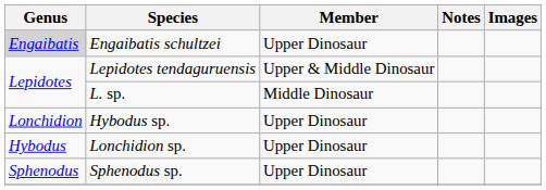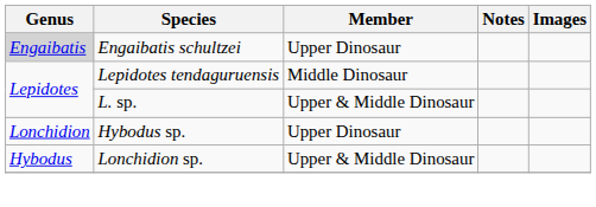 <table class="wikitable sortable">
 <tr>
 <th>Genus</th>
 <th>Species</th>
 <th>Member</th>
 <th>Notes</th>
 <th>Images</th>
 </tr>
 <tr>
 <td style="background: lightgrey;"><em><a href='#'>Engaibatis</a></em></td>
 <td><em>Engaibatis schultzei</em></td>
 <td>Upper Dinosaur</td>
 <td align=center></td>
 <td></td>
 </tr>
 <tr>
 <td rowspan=2><em><a href='#'>Lepidotes</a></em></td>
 <td><em>Lepidotes tendaguruensis</em></td>
-<td>Upper & Middle Dinosaur</td>
+<td>Middle Dinosaur</td>
 <td align=center></td>
 <td></td>
 </tr>
 <tr>
 <td><em>L.</em> sp.</td>
-<td>Middle Dinosaur</td>
+<td>Upper & Middle Dinosaur</td>
 <td align=center></td>
 <td></td>
 </tr>
 <tr>
 <td><em><a href='#'>Lonchidion</a></em></td>
 <td><em>Hybodus</em> sp.</td>
 <td>Upper Dinosaur</td>
 <td align=center></td>
 <td></td>
 </tr>
 <tr>
 <td><em><a href='#'>Hybodus</a></em></td>
 <td><em>Lonchidion</em> sp.</td>
-<td>Upper Dinosaur</td>
-<td align=center></td>
-<td></td>
-</tr>
-<tr>
-<td><em><a href='#'>Sphenodus</a></em></td>
-<td><em>Sphenodus</em> sp.</td>
-<td>Upper Dinosaur</td>
+<td>Upper & Middle Dinosaur</td>
 <td align=center></td>
 <td></td>
 </tr>
 <tr>
 </tr>
 </table>
